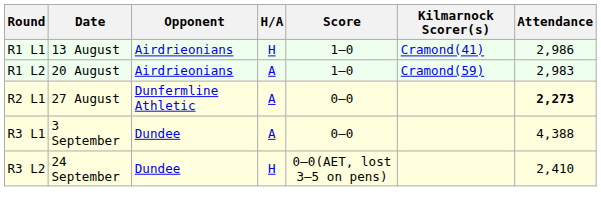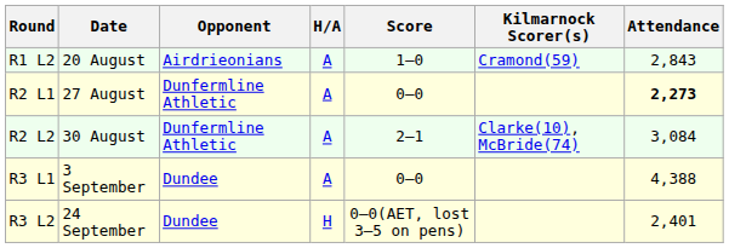 <table class="wikitable" style="text-align:center">
 <tr>
 <th>Round</th>
 <th>Date</th>
 <th>Opponent</th>
 <th>H/A</th>
 <th>Score</th>
 <th>Kilmarnock Scorer(s)</th>
 <th>Attendance</th>
 </tr>
 <tr bgcolor=#EEFFEE>
-<td>R1 L1</td>
-<td align=left>13 August</td>
-<td align=left><a href='#'>Airdrieonians</a></td>
-<td><a href='#'>H</a></td>
-<td>1–0</td>
-<td align=left><a href='#'>Cramond(41)</a></td>
-<td>2,986</td>
-</tr>
-<tr bgcolor=#EEFFEE>
 <td>R1 L2</td>
 <td align=left>20 August</td>
 <td align=left><a href='#'>Airdrieonians</a></td>
 <td><a href='#'>A</a></td>
 <td>1–0</td>
 <td align=left><a href='#'>Cramond(59)</a></td>
-<td>2,983</td>
+<td>2,843</td>
 </tr>
 <tr bgcolor=#FFFFDD>
 <td>R2 L1</td>
 <td align=left>27 August</td>
 <td align=left><a href='#'>Dunfermline Athletic</a></td>
 <td><a href='#'>A</a></td>
 <td>0–0</td>
 <td align=left></td>
 <td><strong>2,273</strong></td>
+</tr>
+<tr bgcolor=#EEFFEE>
+<td>R2 L2</td>
+<td align=left>30 August</td>
+<td align=left><a href='#'>Dunfermline Athletic</a></td>
+<td><a href='#'>A</a></td>
+<td>2–1</td>
+<td align=left><a href='#'>Clarke(10)</a>, <a href='#'>McBride(74)</a></td>
+<td>3,084</td>
 </tr>
 <tr bgcolor=#FFFFDD>
 <td>R3 L1</td>
 <td align=left>3 September</td>
 <td align=left><a href='#'>Dundee</a></td>
 <td><a href='#'>A</a></td>
 <td>0–0</td>
 <td align=left></td>
 <td>4,388</td>
 </tr>
 <tr bgcolor=#FFFFDD>
 <td>R3 L2</td>
 <td align=left>24 September</td>
 <td align=left><a href='#'>Dundee</a></td>
 <td><a href='#'>H</a></td>
 <td>0–0(AET, lost 3–5 on pens)</td>
 <td align=left></td>
-<td>2,410</td>
+<td>2,401</td>
 </tr>
 </table>
